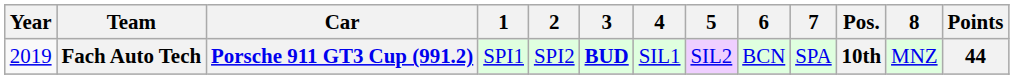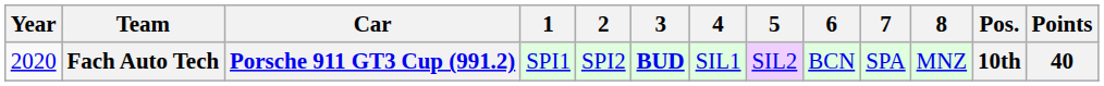 <table class="wikitable" border="1" style="text-align:center; font-size:85%;">
 <tr>
 <th>Year</th>
 <th>Team</th>
 <th>Car</th>
 <th>1</th>
 <th>2</th>
 <th>3</th>
 <th>4</th>
 <th>5</th>
 <th>6</th>
 <th>7</th>
+<th>8</th>
 <th>Pos.</th>
-<th>8</th>
 <th>Points</th>
 </tr>
 <tr>
-<td><a href='#'>2019</a></td>
+<td><a href='#'>2020</a></td>
 <th nowrap>Fach Auto Tech</th>
 <th nowrap><a href='#'>Porsche 911 GT3 Cup (991.2)</a></th>
 <td style="background:#DFFFDF;"><a href='#'>SPI1</a><br></td>
 <td style="background:#DFFFDF;"><a href='#'>SPI2</a><br></td>
 <td style="background:#DFFFDF;"><strong><a href='#'>BUD</a><br></strong></td>
 <td style="background:#DFFFDF;"><a href='#'>SIL1</a><br></td>
 <td style="background:#EFCFFF;"><a href='#'>SIL2</a><br></td>
 <td style="background:#DFFFDF;"><a href='#'>BCN</a><br></td>
 <td style="background:#DFFFDF;"><a href='#'>SPA</a><br></td>
+<td style="background:#DFFFDF;"><a href='#'>MNZ</a><br></td>
 <th>10th</th>
-<td style="background:#DFFFDF;"><a href='#'>MNZ</a><br></td>
-<th>44</th>
+<th>40</th>
 </tr>
 </table>
